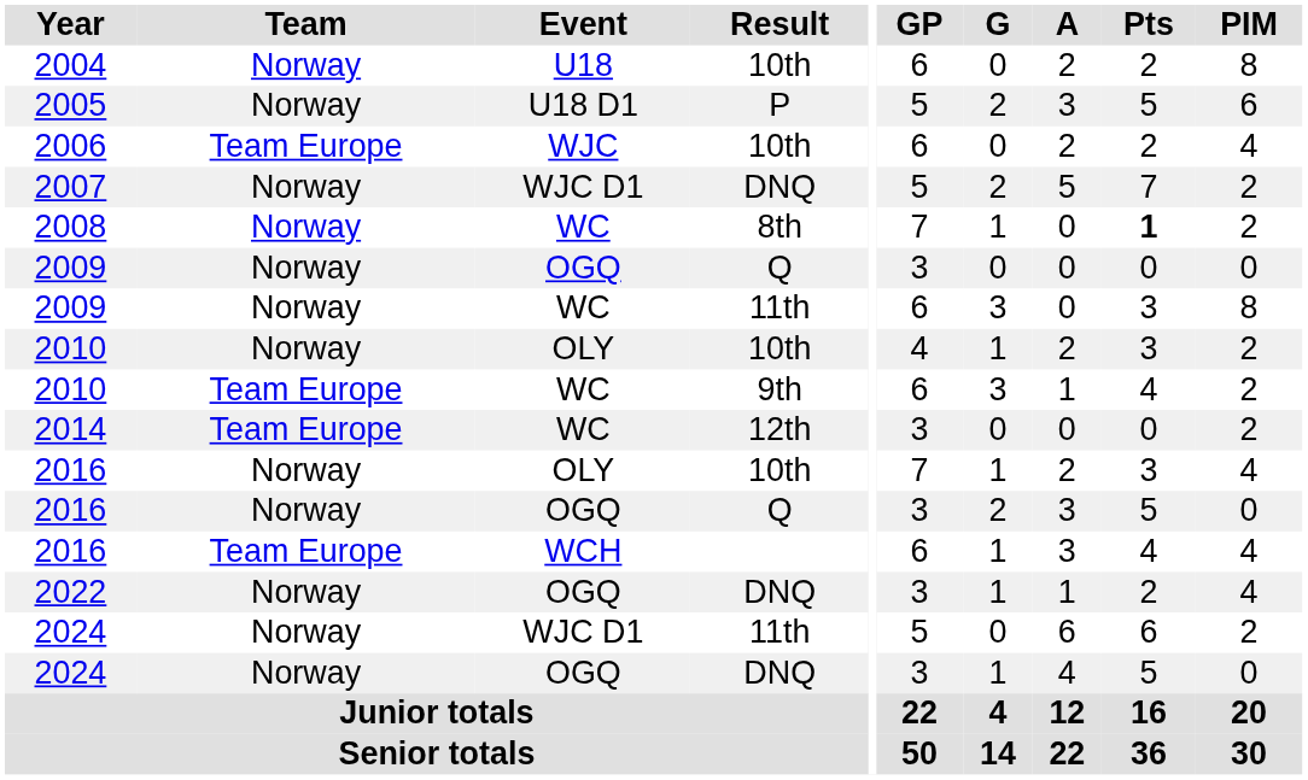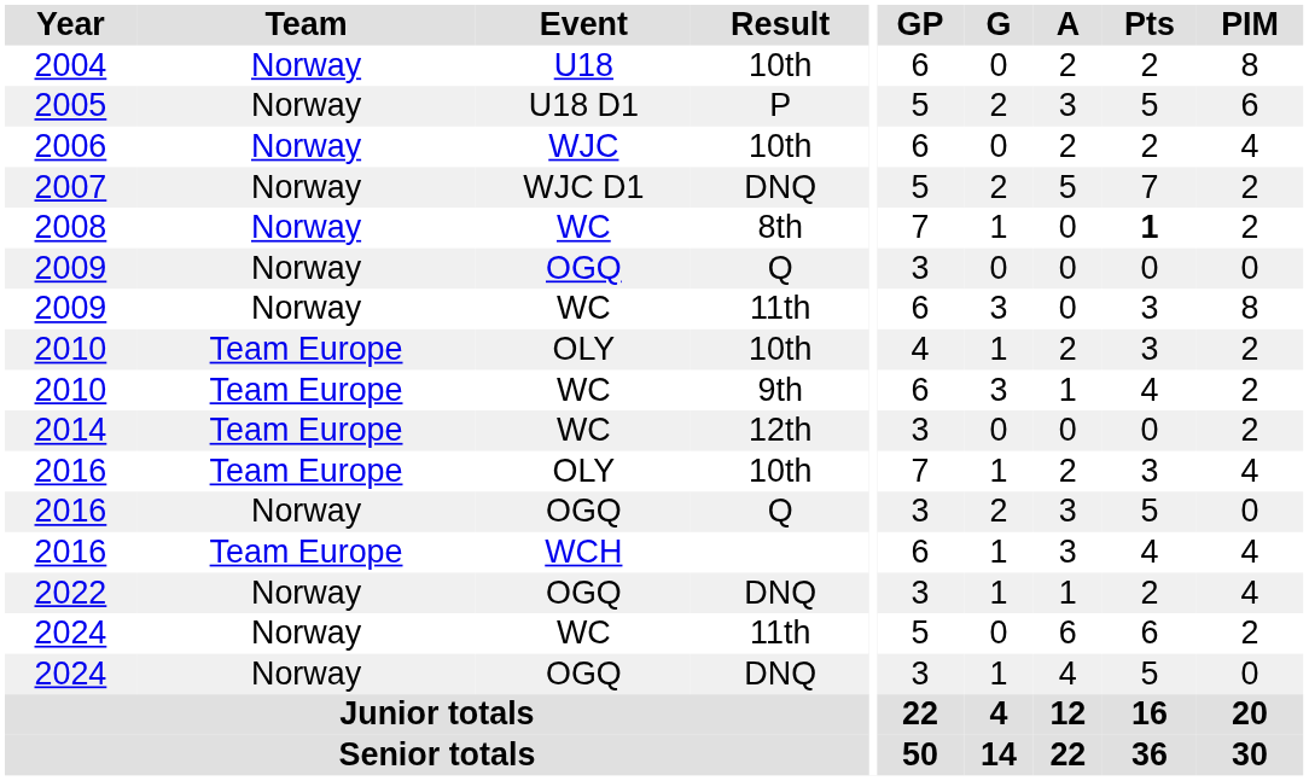 <table border="0" cellpadding="1" cellspacing="0" ID="Table3" style="text-align:center; width:40em">
 <tr bgcolor="#e0e0e0">
 <th>Year</th>
 <th>Team</th>
 <th>Event</th>
 <th>Result</th>
 <th rowspan="102" bgcolor="#ffffff"></th>
 <th>GP</th>
 <th>G</th>
 <th>A</th>
 <th>Pts</th>
 <th>PIM</th>
 </tr>
 <tr>
 <td><a href='#'>2004</a></td>
 <td><a href='#'>Norway</a></td>
 <td><a href='#'>U18</a></td>
 <td>10th</td>
 <td>6</td>
 <td>0</td>
 <td>2</td>
 <td>2</td>
 <td>8</td>
 </tr>
 <tr bgcolor="#f0f0f0">
 <td><a href='#'>2005</a></td>
 <td>Norway</td>
 <td>U18 D1</td>
 <td>P</td>
 <td>5</td>
 <td>2</td>
 <td>3</td>
 <td>5</td>
 <td>6</td>
 </tr>
 <tr>
 <td><a href='#'>2006</a></td>
-<td><a href='#'>Team Europe</a></td>
+<td><a href='#'>Norway</a></td>
 <td><a href='#'>WJC</a></td>
 <td>10th</td>
 <td>6</td>
 <td>0</td>
 <td>2</td>
 <td>2</td>
 <td>4</td>
 </tr>
 <tr bgcolor="#f0f0f0">
 <td><a href='#'>2007</a></td>
 <td>Norway</td>
 <td>WJC D1</td>
 <td>DNQ</td>
 <td>5</td>
 <td>2</td>
 <td>5</td>
 <td>7</td>
 <td>2</td>
 </tr>
 <tr>
 <td><a href='#'>2008</a></td>
 <td><a href='#'>Norway</a></td>
 <td><a href='#'>WC</a></td>
 <td>8th</td>
 <td>7</td>
 <td>1</td>
 <td>0</td>
 <td><strong>1</strong></td>
 <td>2</td>
 </tr>
 <tr bgcolor="#f0f0f0">
 <td><a href='#'>2009</a></td>
 <td>Norway</td>
 <td><a href='#'>OGQ</a></td>
 <td>Q</td>
 <td>3</td>
 <td>0</td>
 <td>0</td>
 <td>0</td>
 <td>0</td>
 </tr>
 <tr>
 <td><a href='#'>2009</a></td>
 <td>Norway</td>
 <td>WC</td>
 <td>11th</td>
 <td>6</td>
 <td>3</td>
 <td>0</td>
 <td>3</td>
 <td>8</td>
 </tr>
 <tr bgcolor="#f0f0f0">
 <td><a href='#'>2010</a></td>
-<td>Norway</td>
+<td><a href='#'>Team Europe</a></td>
 <td>OLY</td>
 <td>10th</td>
 <td>4</td>
 <td>1</td>
 <td>2</td>
 <td>3</td>
 <td>2</td>
 </tr>
 <tr>
 <td><a href='#'>2010</a></td>
 <td><a href='#'>Team Europe</a></td>
 <td>WC</td>
 <td>9th</td>
 <td>6</td>
 <td>3</td>
 <td>1</td>
 <td>4</td>
 <td>2</td>
 </tr>
 <tr bgcolor="#f0f0f0">
 <td><a href='#'>2014</a></td>
 <td><a href='#'>Team Europe</a></td>
 <td>WC</td>
 <td>12th</td>
 <td>3</td>
 <td>0</td>
 <td>0</td>
 <td>0</td>
 <td>2</td>
 </tr>
 <tr>
 <td><a href='#'>2016</a></td>
-<td>Norway</td>
+<td><a href='#'>Team Europe</a></td>
 <td>OLY</td>
 <td>10th</td>
 <td>7</td>
 <td>1</td>
 <td>2</td>
 <td>3</td>
 <td>4</td>
 </tr>
 <tr bgcolor="#f0f0f0">
 <td><a href='#'>2016</a></td>
 <td>Norway</td>
 <td>OGQ</td>
 <td>Q</td>
 <td>3</td>
 <td>2</td>
 <td>3</td>
 <td>5</td>
 <td>0</td>
 </tr>
 <tr>
 <td><a href='#'>2016</a></td>
 <td><a href='#'>Team Europe</a></td>
 <td><a href='#'>WCH</a></td>
 <td></td>
 <td>6</td>
 <td>1</td>
 <td>3</td>
 <td>4</td>
 <td>4</td>
 </tr>
 <tr bgcolor="#f0f0f0">
 <td><a href='#'>2022</a></td>
 <td>Norway</td>
 <td>OGQ</td>
 <td>DNQ</td>
 <td>3</td>
 <td>1</td>
 <td>1</td>
 <td>2</td>
 <td>4</td>
 </tr>
 <tr>
 <td><a href='#'>2024</a></td>
 <td>Norway</td>
-<td>WJC D1</td>
+<td>WC</td>
 <td>11th</td>
 <td>5</td>
 <td>0</td>
 <td>6</td>
 <td>6</td>
 <td>2</td>
 </tr>
 <tr bgcolor="#f0f0f0">
 <td><a href='#'>2024</a></td>
 <td>Norway</td>
 <td>OGQ</td>
 <td>DNQ</td>
 <td>3</td>
 <td>1</td>
 <td>4</td>
 <td>5</td>
 <td>0</td>
 </tr>
 <tr bgcolor="#e0e0e0">
 <th colspan="4">Junior totals</th>
 <th>22</th>
 <th>4</th>
 <th>12</th>
 <th>16</th>
 <th>20</th>
 </tr>
 <tr bgcolor="#e0e0e0">
 <th colspan="4">Senior totals</th>
 <th>50</th>
 <th>14</th>
 <th>22</th>
 <th>36</th>
 <th>30</th>
 </tr>
 </table>
